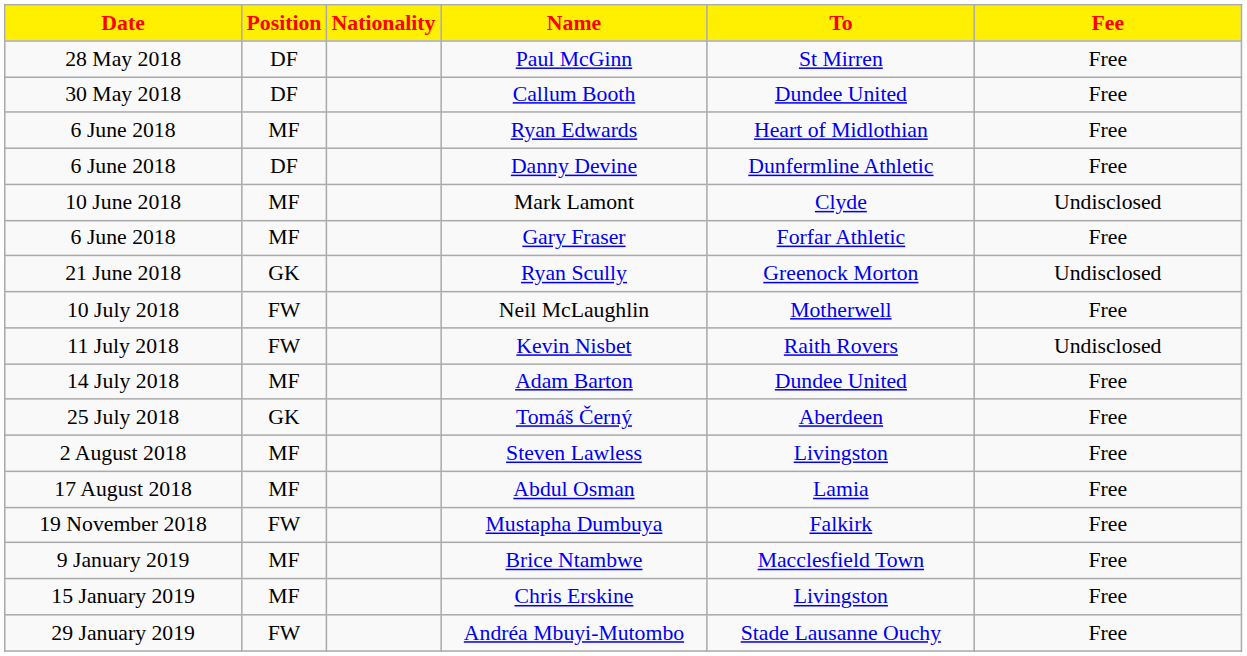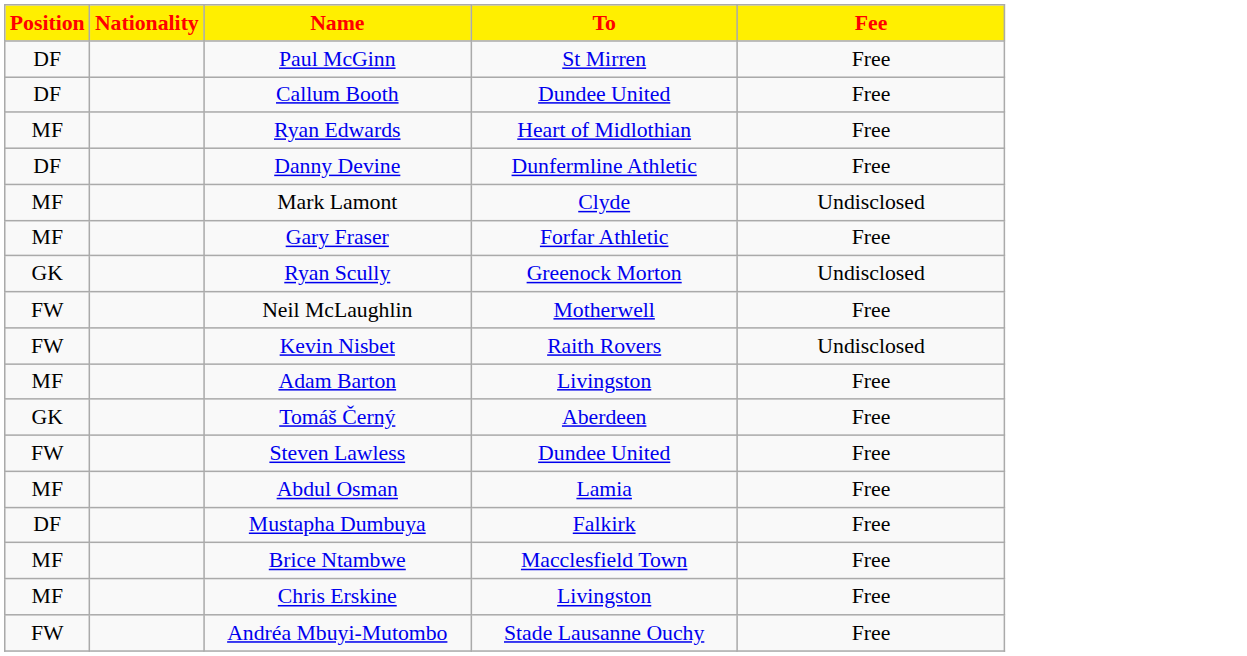 <table class="wikitable"  style="text-align:center; font-size:90%; ">
 <tr>
-<th style="background:#FFEF00; color:red; width:150px;">Date</th>
 <th style="background:#FFEF00; color:red; width:45px;">Position</th>
 <th style="background:#FFEF00; color:red; width:45px;">Nationality</th>
 <th style="background:#FFEF00; color:red; width:170px;">Name</th>
 <th style="background:#FFEF00; color:red; width:170px;">To</th>
 <th style="background:#FFEF00; color:red; width:170px;">Fee</th>
 </tr>
 <tr>
-<td>28 May 2018</td>
 <td>DF</td>
 <td></td>
 <td><a href='#'>Paul McGinn</a></td>
 <td><a href='#'>St Mirren</a></td>
 <td>Free</td>
 </tr>
 <tr>
-<td>30 May 2018</td>
 <td>DF</td>
 <td></td>
 <td><a href='#'>Callum Booth</a></td>
 <td><a href='#'>Dundee United</a></td>
 <td>Free</td>
 </tr>
 <tr>
-<td>6 June 2018</td>
 <td>MF</td>
 <td></td>
 <td><a href='#'>Ryan Edwards</a></td>
 <td><a href='#'>Heart of Midlothian</a></td>
 <td>Free</td>
 </tr>
 <tr>
-<td>6 June 2018</td>
 <td>DF</td>
 <td></td>
 <td><a href='#'>Danny Devine</a></td>
 <td><a href='#'>Dunfermline Athletic</a></td>
 <td>Free</td>
 </tr>
 <tr>
-<td>10 June 2018</td>
 <td>MF</td>
 <td></td>
 <td>Mark Lamont</td>
 <td><a href='#'>Clyde</a></td>
 <td>Undisclosed</td>
 </tr>
 <tr>
-<td>6 June 2018</td>
 <td>MF</td>
 <td></td>
 <td><a href='#'>Gary Fraser</a></td>
 <td><a href='#'>Forfar Athletic</a></td>
 <td>Free</td>
 </tr>
 <tr>
-<td>21 June 2018</td>
 <td>GK</td>
 <td></td>
 <td><a href='#'>Ryan Scully</a></td>
 <td><a href='#'>Greenock Morton</a></td>
 <td>Undisclosed</td>
 </tr>
 <tr>
-<td>10 July 2018</td>
 <td>FW</td>
 <td></td>
 <td>Neil McLaughlin</td>
 <td><a href='#'>Motherwell</a></td>
 <td>Free</td>
 </tr>
 <tr>
-<td>11 July 2018</td>
 <td>FW</td>
 <td></td>
 <td><a href='#'>Kevin Nisbet</a></td>
 <td><a href='#'>Raith Rovers</a></td>
 <td>Undisclosed</td>
 </tr>
 <tr>
-<td>14 July 2018</td>
 <td>MF</td>
 <td></td>
 <td><a href='#'>Adam Barton</a></td>
-<td><a href='#'>Dundee United</a></td>
+<td><a href='#'>Livingston</a></td>
 <td>Free</td>
 </tr>
 <tr>
-<td>25 July 2018</td>
 <td>GK</td>
 <td></td>
 <td><a href='#'>Tomáš Černý</a></td>
 <td><a href='#'>Aberdeen</a></td>
 <td>Free</td>
 </tr>
 <tr>
-<td>2 August 2018</td>
-<td>MF</td>
+<td>FW</td>
 <td></td>
 <td><a href='#'>Steven Lawless</a></td>
-<td><a href='#'>Livingston</a></td>
+<td><a href='#'>Dundee United</a></td>
 <td>Free</td>
 </tr>
 <tr>
-<td>17 August 2018</td>
 <td>MF</td>
 <td></td>
 <td><a href='#'>Abdul Osman</a></td>
 <td><a href='#'>Lamia</a></td>
 <td>Free</td>
 </tr>
 <tr>
-<td>19 November 2018</td>
-<td>FW</td>
+<td>DF</td>
 <td></td>
 <td><a href='#'>Mustapha Dumbuya</a></td>
 <td><a href='#'>Falkirk</a></td>
 <td>Free</td>
 </tr>
 <tr>
-<td>9 January 2019</td>
 <td>MF</td>
 <td></td>
 <td><a href='#'>Brice Ntambwe</a></td>
 <td><a href='#'>Macclesfield Town</a></td>
 <td>Free</td>
 </tr>
 <tr>
-<td>15 January 2019</td>
 <td>MF</td>
 <td></td>
 <td><a href='#'>Chris Erskine</a></td>
 <td><a href='#'>Livingston</a></td>
 <td>Free</td>
 </tr>
 <tr>
-<td>29 January 2019</td>
 <td>FW</td>
 <td></td>
 <td><a href='#'>Andréa Mbuyi-Mutombo</a></td>
 <td><a href='#'>Stade Lausanne Ouchy</a></td>
 <td>Free</td>
 </tr>
 </table>
